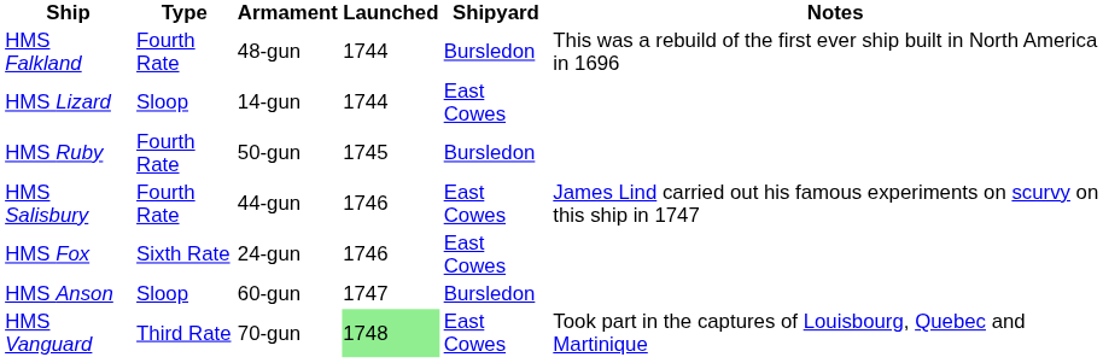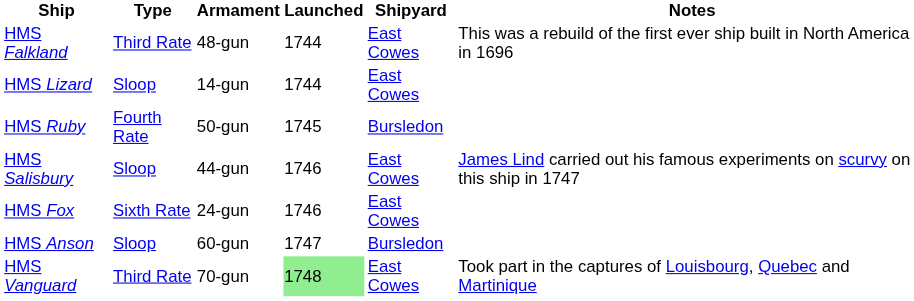 <table class="sortable">
 <tr>
 <th>Ship</th>
 <th>Type</th>
 <th>Armament</th>
 <th>Launched</th>
 <th>Shipyard</th>
 <th>Notes</th>
 </tr>
 <tr>
 <td><a href='#'>HMS <em>Falkland</em></a></td>
-<td><a href='#'>Fourth Rate</a></td>
+<td><a href='#'>Third Rate</a></td>
 <td>48-gun</td>
 <td>1744</td>
-<td><a href='#'>Bursledon</a></td>
+<td><a href='#'>East Cowes</a></td>
 <td>This was a rebuild of the first ever ship built in North America in 1696</td>
 </tr>
 <tr>
 <td><a href='#'>HMS <em>Lizard</em></a></td>
 <td><a href='#'>Sloop</a></td>
 <td>14-gun</td>
 <td>1744</td>
 <td><a href='#'>East Cowes</a></td>
 <td></td>
 </tr>
 <tr>
 <td><a href='#'>HMS <em>Ruby</em></a></td>
 <td><a href='#'>Fourth Rate</a></td>
 <td>50-gun</td>
 <td>1745</td>
 <td><a href='#'>Bursledon</a></td>
 <td></td>
 </tr>
 <tr>
 <td><a href='#'>HMS <em>Salisbury</em></a></td>
-<td><a href='#'>Fourth Rate</a></td>
+<td><a href='#'>Sloop</a></td>
 <td>44-gun</td>
 <td>1746</td>
 <td><a href='#'>East Cowes</a></td>
 <td><a href='#'>James Lind</a> carried out his famous experiments on <a href='#'>scurvy</a> on this ship in 1747</td>
 </tr>
 <tr>
 <td><a href='#'>HMS <em>Fox</em></a></td>
 <td><a href='#'>Sixth Rate</a></td>
 <td>24-gun</td>
 <td>1746</td>
 <td><a href='#'>East Cowes</a></td>
 <td></td>
 </tr>
 <tr>
 <td><a href='#'>HMS <em>Anson</em></a></td>
 <td><a href='#'>Sloop</a></td>
 <td>60-gun</td>
 <td>1747</td>
 <td><a href='#'>Bursledon</a></td>
 <td></td>
 </tr>
 <tr>
 <td><a href='#'>HMS <em>Vanguard</em></a></td>
 <td><a href='#'>Third Rate</a></td>
 <td>70-gun</td>
 <td style="background: lightgreen;">1748</td>
 <td><a href='#'>East Cowes</a></td>
 <td>Took part in the captures of <a href='#'>Louisbourg</a>, <a href='#'>Quebec</a> and <a href='#'>Martinique</a></td>
 </tr>
 </table>
